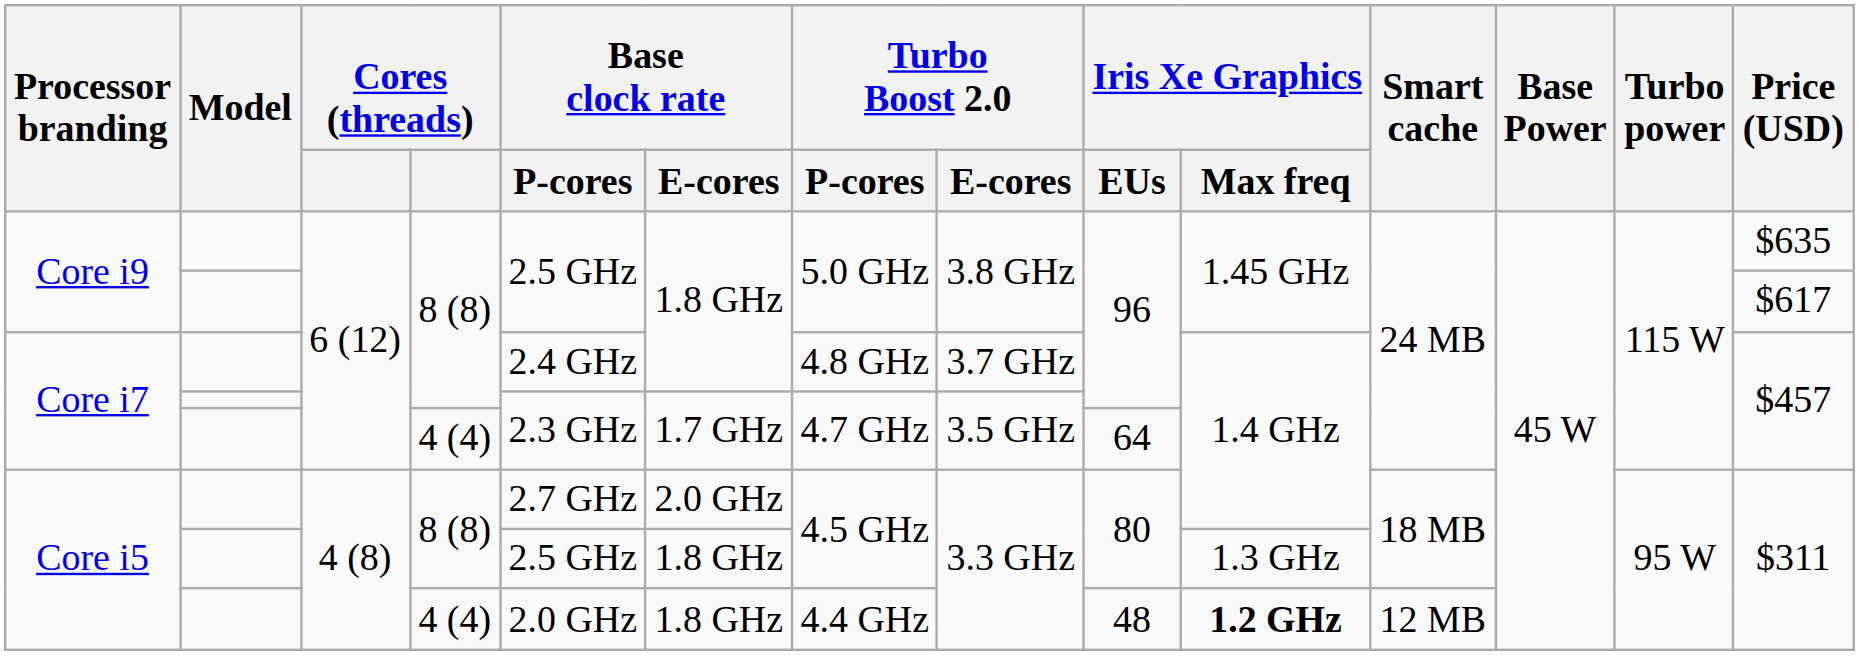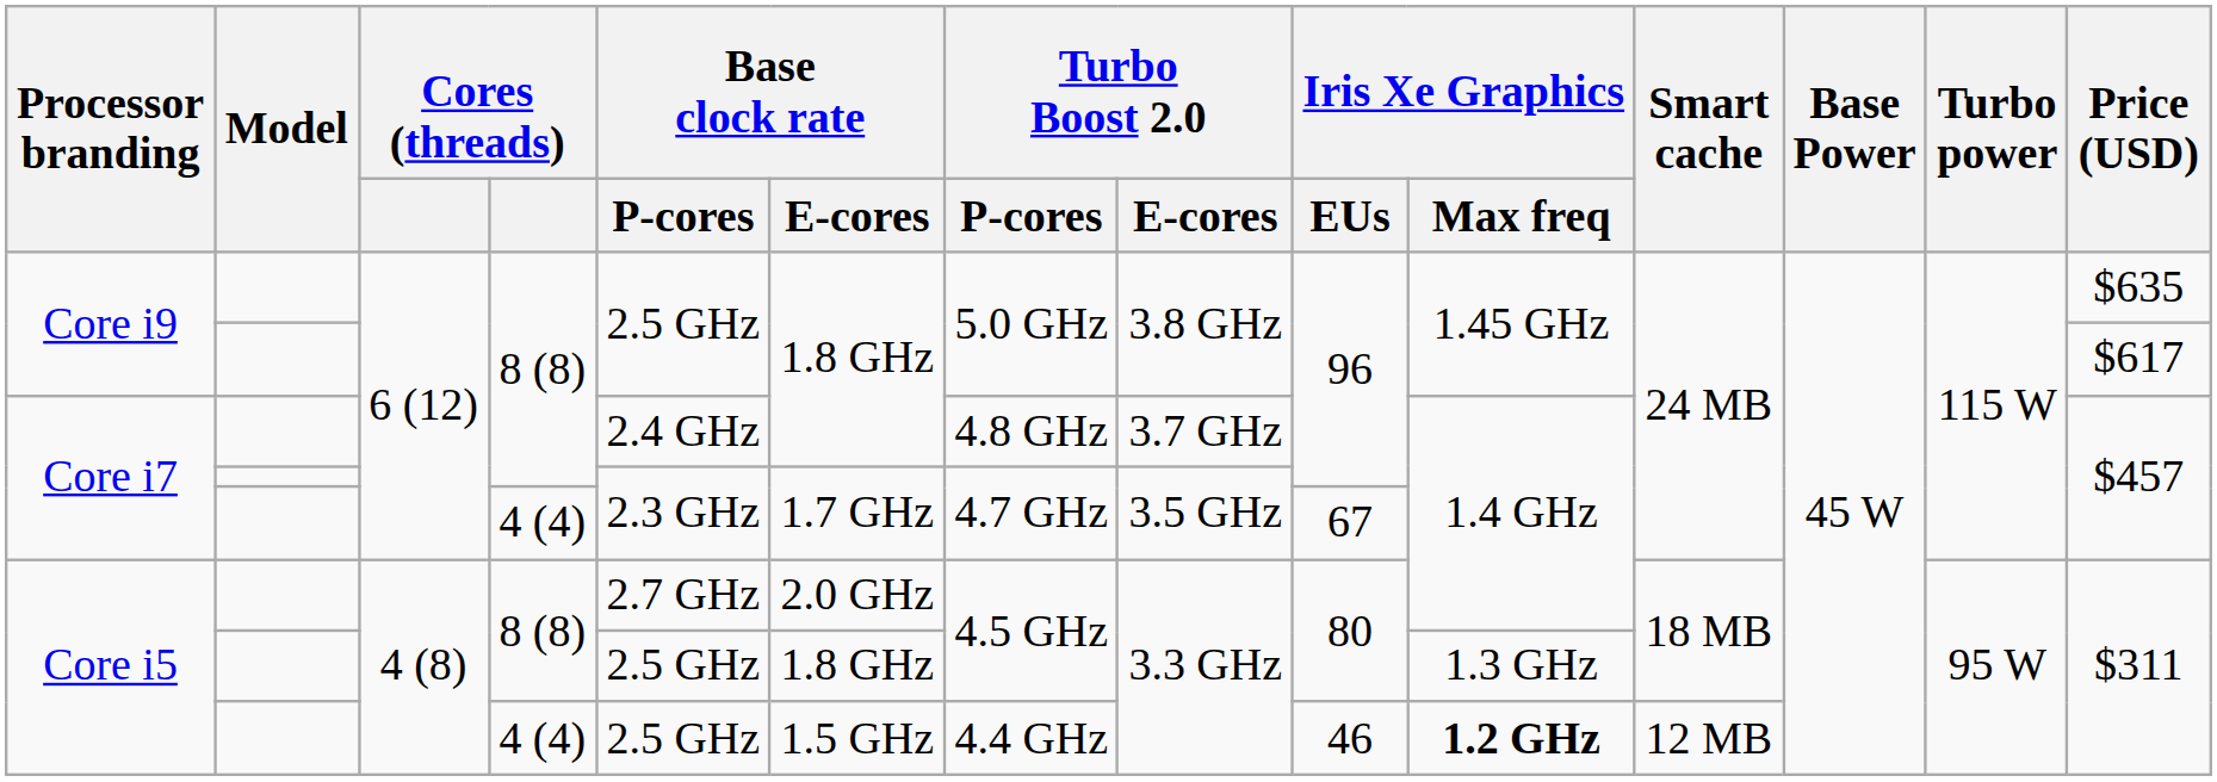 <table class="wikitable sortable" style="text-align: center;">
 <tr>
 <th rowspan="2">Processor<br>branding</th>
 <th rowspan="2">Model</th>
 <th colspan="2"><br><a href='#'>Cores</a><br>(<a href='#'>threads</a>)</th>
 <th colspan="2">Base<br><a href='#'>clock rate</a></th>
 <th colspan="2"><a href='#'>Turbo<br>Boost</a> 2.0</th>
 <th colspan="2"><a href='#'>Iris Xe Graphics</a></th>
 <th rowspan="2">Smart<br>cache</th>
 <th rowspan="2">Base<br>Power</th>
 <th rowspan="2">Turbo<br>power</th>
 <th rowspan="2">Price<br>(USD)</th>
 </tr>
 <tr>
 <th></th>
 <th></th>
 <th>P-cores</th>
 <th>E-cores</th>
 <th>P-cores</th>
 <th>E-cores</th>
 <th>EUs</th>
 <th>Max freq</th>
 </tr>
 <tr>
 <td rowspan="2"><a href='#'>Core i9</a></td>
 <td></td>
 <td rowspan="5">6 (12)</td>
 <td rowspan="4">8 (8)</td>
 <td rowspan="2">2.5 GHz</td>
 <td rowspan="3">1.8 GHz</td>
 <td rowspan="2">5.0 GHz</td>
 <td rowspan="2">3.8 GHz</td>
 <td rowspan="4">96</td>
 <td rowspan="2">1.45 GHz</td>
 <td rowspan="5">24 MB</td>
 <td rowspan="8">45 W</td>
 <td rowspan="5">115 W</td>
 <td>$635</td>
 </tr>
 <tr>
 <td></td>
 <td>$617</td>
 </tr>
 <tr>
 <td rowspan="3"><a href='#'>Core i7</a></td>
 <td></td>
 <td>2.4 GHz</td>
 <td>4.8 GHz</td>
 <td>3.7 GHz</td>
 <td rowspan="4">1.4 GHz</td>
 <td rowspan="3">$457</td>
 </tr>
 <tr>
 <td></td>
 <td rowspan="2">2.3 GHz</td>
 <td rowspan="2">1.7 GHz</td>
 <td rowspan="2">4.7 GHz</td>
 <td rowspan="2">3.5 GHz</td>
 </tr>
 <tr>
 <td></td>
 <td>4 (4)</td>
-<td>64</td>
+<td>67</td>
 </tr>
 <tr>
 <td rowspan="3"><a href='#'>Core i5</a></td>
 <td></td>
 <td rowspan="3">4 (8)</td>
 <td rowspan="2">8 (8)</td>
 <td>2.7 GHz</td>
 <td>2.0 GHz</td>
 <td rowspan="2">4.5 GHz</td>
 <td rowspan="3">3.3 GHz</td>
 <td rowspan="2">80</td>
 <td rowspan="2">18 MB</td>
 <td rowspan="3">95 W</td>
 <td rowspan="3">$311</td>
 </tr>
 <tr>
 <td></td>
 <td>2.5 GHz</td>
 <td>1.8 GHz</td>
 <td>1.3 GHz</td>
 </tr>
 <tr>
 <td></td>
 <td>4 (4)</td>
-<td>2.0 GHz</td>
-<td>1.8 GHz</td>
+<td>2.5 GHz</td>
+<td>1.5 GHz</td>
 <td>4.4 GHz</td>
-<td>48</td>
+<td>46</td>
 <td><strong>1.2 GHz</strong></td>
 <td>12 MB</td>
 </tr>
 </table>
